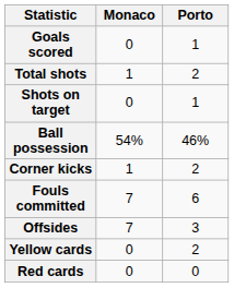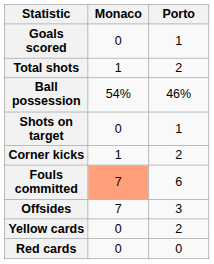 <table class="wikitable plainrowheaders" style="text-align:center">
 <tr>
 <th scope="col" style="width:100px">Statistic</th>
 <th scope="col" style="width:70px">Monaco</th>
 <th scope="col" style="width:70px">Porto</th>
 </tr>
 <tr>
 <th scope=row>Goals scored</th>
 <td>0</td>
 <td>1</td>
 </tr>
 <tr>
 <th scope=row>Total shots</th>
 <td>1</td>
 <td>2</td>
 </tr>
 <tr>
+<th scope=row>Ball possession</th>
+<td>54%</td>
+<td>46%</td>
+</tr>
+<tr>
 <th scope=row>Shots on target</th>
 <td>0</td>
 <td>1</td>
-</tr>
-<tr>
-<th scope=row>Ball possession</th>
-<td>54%</td>
-<td>46%</td>
 </tr>
 <tr>
 <th scope=row>Corner kicks</th>
 <td>1</td>
 <td>2</td>
 </tr>
 <tr>
 <th scope=row>Fouls committed</th>
-<td>7</td>
+<td style="background: lightsalmon;">7</td>
 <td>6</td>
 </tr>
 <tr>
 <th scope=row>Offsides</th>
 <td>7</td>
 <td>3</td>
 </tr>
 <tr>
 <th scope=row>Yellow cards</th>
 <td>0</td>
 <td>2</td>
 </tr>
 <tr>
 <th scope=row>Red cards</th>
 <td>0</td>
 <td>0</td>
 </tr>
 </table>
